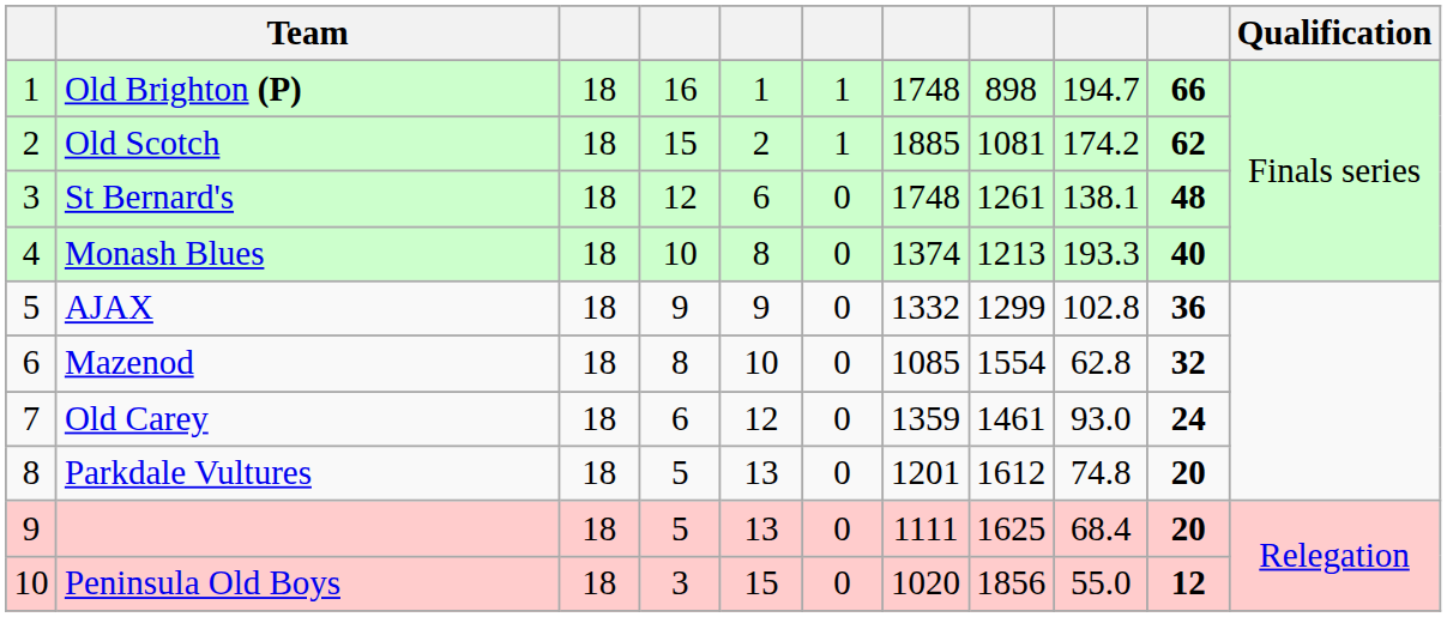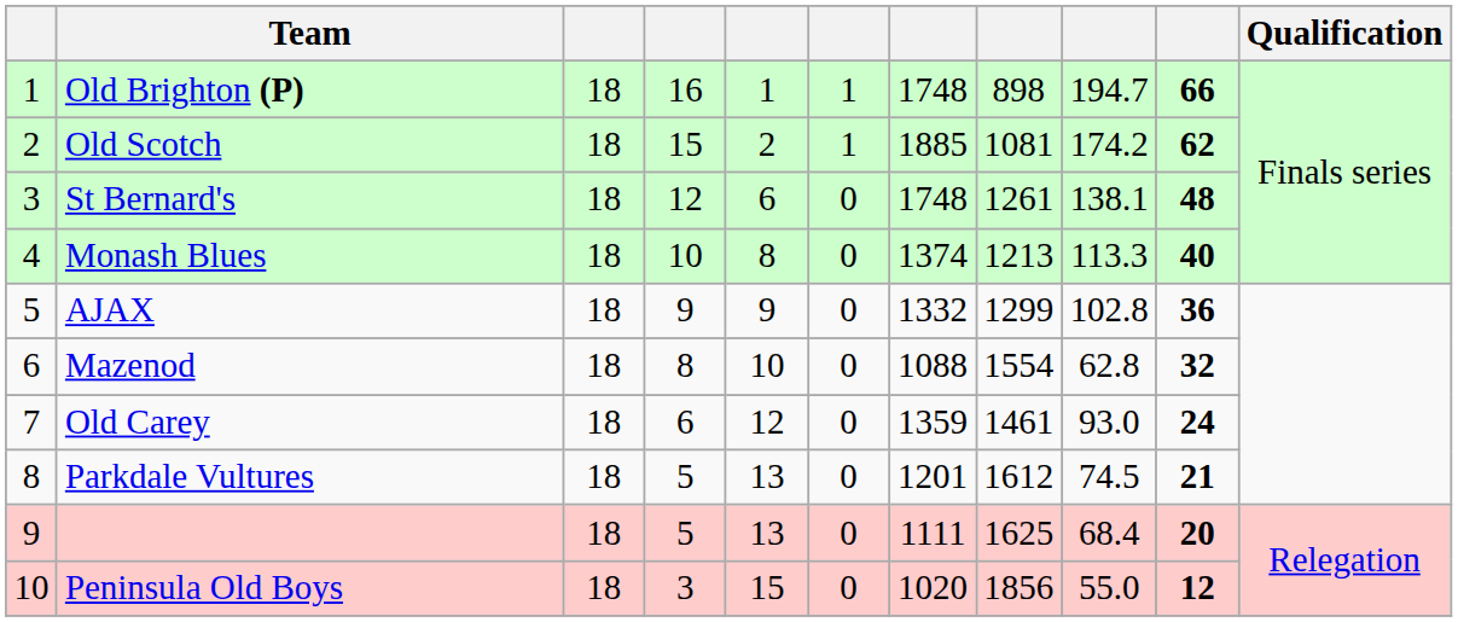 <table class="wikitable" style="text-align:center; margin-bottom:0">
 <tr>
 <th style="width:10px"></th>
 <th style="width:35%;">Team</th>
 <th style="width:30px;"></th>
 <th style="width:30px;"></th>
 <th style="width:30px;"></th>
 <th style="width:30px;"></th>
 <th style="width:30px;"></th>
 <th style="width:30px;"></th>
 <th style="width:30px;"></th>
 <th style="width:30px;"></th>
 <th>Qualification</th>
 </tr>
 <tr style="background:#ccffcc;">
 <td>1</td>
 <td style="text-align:left;"><a href='#'>Old Brighton</a> <strong>(P)</strong></td>
 <td>18</td>
 <td>16</td>
 <td>1</td>
 <td>1</td>
 <td>1748</td>
 <td>898</td>
 <td>194.7</td>
 <td><strong>66</strong></td>
 <td rowspan=4>Finals series</td>
 </tr>
 <tr style="background:#ccffcc;">
 <td>2</td>
 <td style="text-align:left;"><a href='#'>Old Scotch</a></td>
 <td>18</td>
 <td>15</td>
 <td>2</td>
 <td>1</td>
 <td>1885</td>
 <td>1081</td>
 <td>174.2</td>
 <td><strong>62</strong></td>
 </tr>
 <tr style="background:#ccffcc;">
 <td>3</td>
 <td style="text-align:left;"><a href='#'>St Bernard's</a></td>
 <td>18</td>
 <td>12</td>
 <td>6</td>
 <td>0</td>
 <td>1748</td>
 <td>1261</td>
 <td>138.1</td>
 <td><strong>48</strong></td>
 </tr>
 <tr style="background:#ccffcc;">
 <td>4</td>
 <td style="text-align:left;"><a href='#'>Monash Blues</a></td>
 <td>18</td>
 <td>10</td>
 <td>8</td>
 <td>0</td>
 <td>1374</td>
 <td>1213</td>
-<td>193.3</td>
+<td>113.3</td>
 <td><strong>40</strong></td>
 </tr>
 <tr>
 <td>5</td>
 <td style="text-align:left;"><a href='#'>AJAX</a></td>
 <td>18</td>
 <td>9</td>
 <td>9</td>
 <td>0</td>
 <td>1332</td>
 <td>1299</td>
 <td>102.8</td>
 <td><strong>36</strong></td>
 </tr>
 <tr>
 <td>6</td>
 <td style="text-align:left;"><a href='#'>Mazenod</a></td>
 <td>18</td>
 <td>8</td>
 <td>10</td>
 <td>0</td>
-<td>1085</td>
+<td>1088</td>
 <td>1554</td>
 <td>62.8</td>
 <td><strong>32</strong></td>
 </tr>
 <tr>
 <td>7</td>
 <td style="text-align:left;"><a href='#'>Old Carey</a></td>
 <td>18</td>
 <td>6</td>
 <td>12</td>
 <td>0</td>
 <td>1359</td>
 <td>1461</td>
 <td>93.0</td>
 <td><strong>24</strong></td>
 </tr>
 <tr>
 <td>8</td>
 <td style="text-align:left;"><a href='#'>Parkdale Vultures</a></td>
 <td>18</td>
 <td>5</td>
 <td>13</td>
 <td>0</td>
 <td>1201</td>
 <td>1612</td>
-<td>74.8</td>
-<td><strong>20</strong></td>
+<td>74.5</td>
+<td><strong>21</strong></td>
 </tr>
 <tr style="background:#FFCCCC;">
 <td>9</td>
 <td style="text-align:left;"></td>
 <td>18</td>
 <td>5</td>
 <td>13</td>
 <td>0</td>
 <td>1111</td>
 <td>1625</td>
 <td>68.4</td>
 <td><strong>20</strong></td>
 <td rowspan=2><a href='#'>Relegation</a></td>
 </tr>
 <tr style="background:#FFCCCC;">
 <td>10</td>
 <td style="text-align:left;"><a href='#'>Peninsula Old Boys</a></td>
 <td>18</td>
 <td>3</td>
 <td>15</td>
 <td>0</td>
 <td>1020</td>
 <td>1856</td>
 <td>55.0</td>
 <td><strong>12</strong></td>
 </tr>
 </table>
